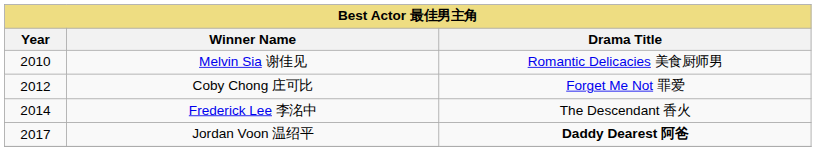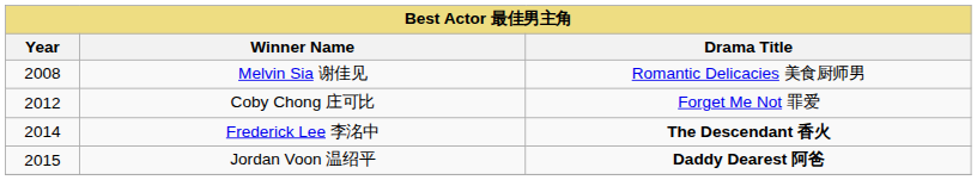 <table class="sortable wikitable" width="60%" cellpadding="5" style="text-align:center">
 <tr>
 <th colspan=4 style="background-color:#EEDD82"><strong>Best Actor 最佳男主角</strong></th>
 </tr>
 <tr>
 <th width=5%>Year</th>
 <th width="30%">Winner Name</th>
 <th width="30%">Drama Title</th>
 </tr>
 <tr>
-<td>2010</td>
+<td>2008</td>
 <td><a href='#'>Melvin Sia</a> 谢佳见</td>
 <td><a href='#'>Romantic Delicacies</a> 美食厨师男</td>
 </tr>
 <tr>
 <td>2012</td>
 <td>Coby Chong 庄可比</td>
 <td><a href='#'>Forget Me Not</a> 罪爱</td>
 </tr>
 <tr>
 <td>2014</td>
 <td><a href='#'>Frederick Lee</a> 李洺中</td>
-<td>The Descendant 香火</td>
+<td><strong>The Descendant 香火</strong></td>
 </tr>
 <tr>
-<td>2017</td>
+<td>2015</td>
 <td>Jordan Voon 温绍平</td>
 <td><strong>Daddy Dearest 阿爸</strong></td>
 </tr>
 <tr>
 </tr>
 </table>
